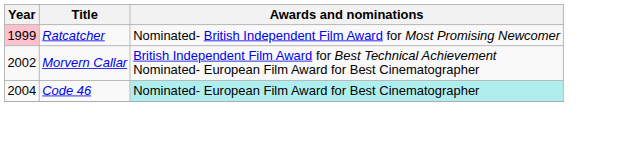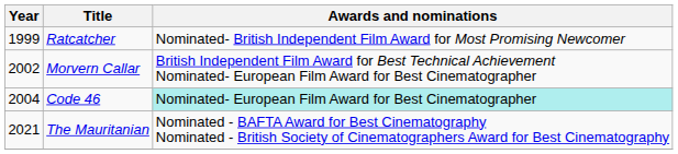 <table class="wikitable">
 <tr>
 <th>Year</th>
 <th>Title</th>
 <th>Awards and nominations</th>
 </tr>
 <tr>
-<td style="background: pink;">1999</td>
+<td>1999</td>
 <td><em><a href='#'>Ratcatcher</a></em></td>
 <td>Nominated- <a href='#'>British Independent Film Award</a> for <em>Most Promising Newcomer</em></td>
 </tr>
 <tr>
 <td>2002</td>
 <td><em><a href='#'>Morvern Callar</a></em></td>
 <td><a href='#'>British Independent Film Award</a> for <em>Best Technical Achievement</em><br>Nominated- European Film Award for Best Cinematographer</td>
 </tr>
 <tr>
 <td>2004</td>
 <td><em><a href='#'>Code 46</a></em></td>
 <td style="background: paleturquoise;">Nominated- European Film Award for Best Cinematographer</td>
 </tr>
 <tr>
+<td>2021</td>
+<td><em><a href='#'>The Mauritanian</a></em></td>
+<td>Nominated - <a href='#'>BAFTA Award for Best Cinematography</a><br>Nominated - <a href='#'>British Society of Cinematographers Award for Best Cinematography</a></td>
+</tr>
+<tr>
 </tr>
 </table>
